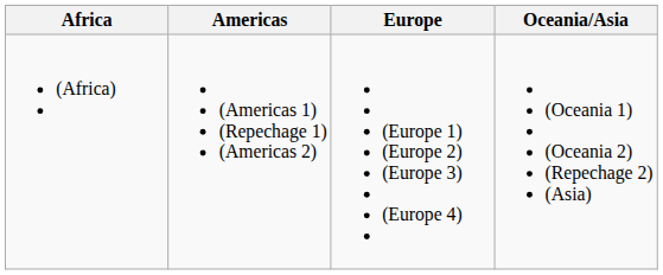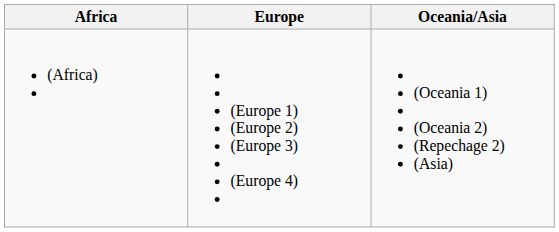 <table class="wikitable">
 <tr>
 <th width=25%>Africa</th>
-<th width=25%>Americas</th>
 <th width=25%>Europe</th>
 <th width=25%>Oceania/Asia</th>
 </tr>
 <tr style="vertical-align:top">
 <td><br><ul><li> (Africa)</li><li></li></ul></td>
-<td><br><ul><li></li><li> (Americas 1)</li><li> (Repechage 1)</li><li> (Americas 2)</li></ul></td>
 <td><br><ul><li></li><li></li><li> (Europe 1)</li><li> (Europe 2)</li><li> (Europe 3)</li><li></li><li> (Europe 4)</li><li></li></ul></td>
 <td><br><ul><li></li><li> (Oceania 1)</li><li></li><li> (Oceania 2)</li><li> (Repechage 2)</li><li> (Asia)</li></ul></td>
 </tr>
 </table>
